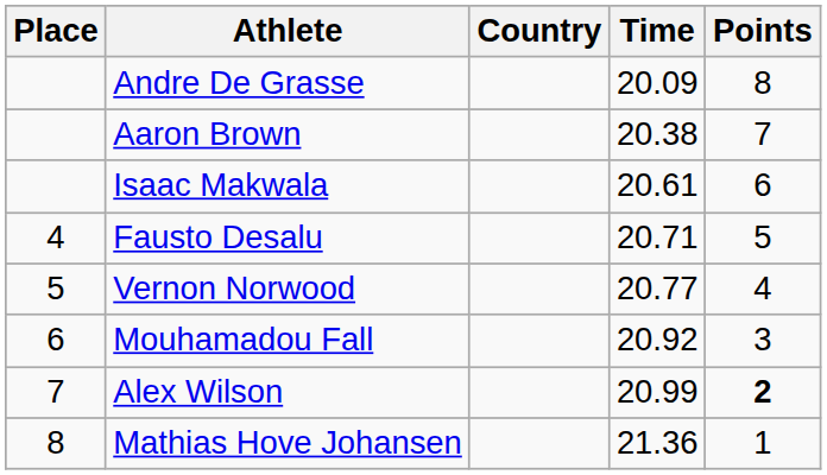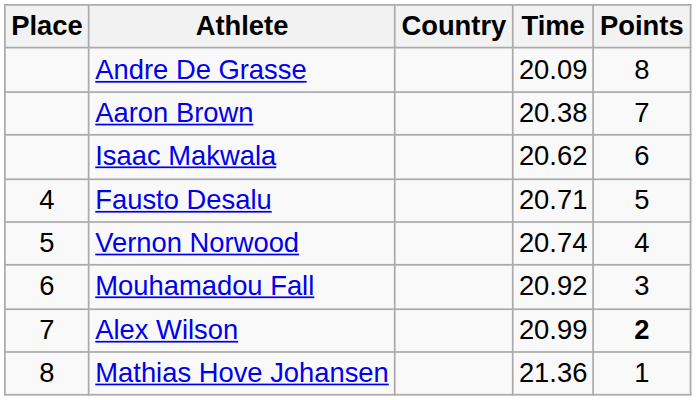 <table class="wikitable">
 <tr>
 <th>Place</th>
 <th>Athlete</th>
 <th>Country</th>
 <th>Time</th>
 <th>Points</th>
 </tr>
 <tr>
 <td align=center></td>
 <td><a href='#'>Andre De Grasse</a></td>
 <td></td>
 <td>20.09</td>
 <td align=center>8</td>
 </tr>
 <tr>
 <td align=center></td>
 <td><a href='#'>Aaron Brown</a></td>
 <td></td>
 <td>20.38</td>
 <td align=center>7</td>
 </tr>
 <tr>
 <td align=center></td>
 <td><a href='#'>Isaac Makwala</a></td>
 <td></td>
-<td>20.61</td>
+<td>20.62</td>
 <td align=center>6</td>
 </tr>
 <tr>
 <td align=center>4</td>
 <td><a href='#'>Fausto Desalu</a></td>
 <td></td>
 <td>20.71</td>
 <td align=center>5</td>
 </tr>
 <tr>
 <td align=center>5</td>
 <td><a href='#'>Vernon Norwood</a></td>
 <td></td>
-<td>20.77</td>
+<td>20.74</td>
 <td align=center>4</td>
 </tr>
 <tr>
 <td align=center>6</td>
 <td><a href='#'>Mouhamadou Fall</a></td>
 <td></td>
 <td>20.92</td>
 <td align=center>3</td>
 </tr>
 <tr>
 <td align=center>7</td>
 <td><a href='#'>Alex Wilson</a></td>
 <td></td>
 <td>20.99</td>
 <td align=center><strong>2</strong></td>
 </tr>
 <tr>
 <td align=center>8</td>
 <td><a href='#'>Mathias Hove Johansen</a></td>
 <td></td>
 <td>21.36</td>
 <td align=center>1</td>
 </tr>
 </table>
